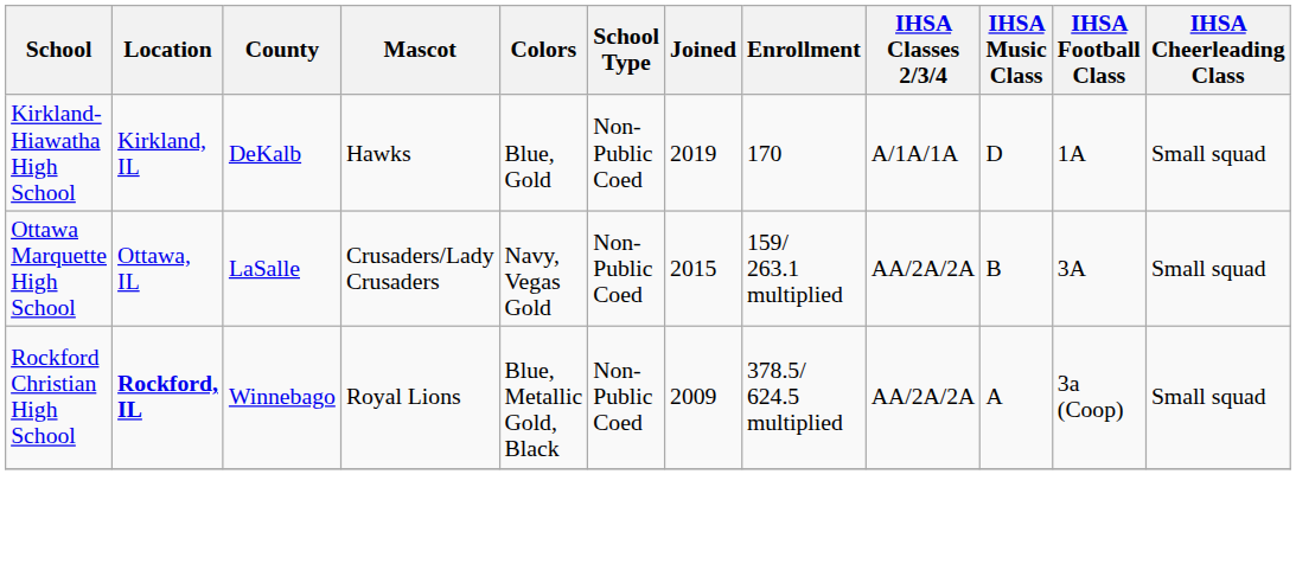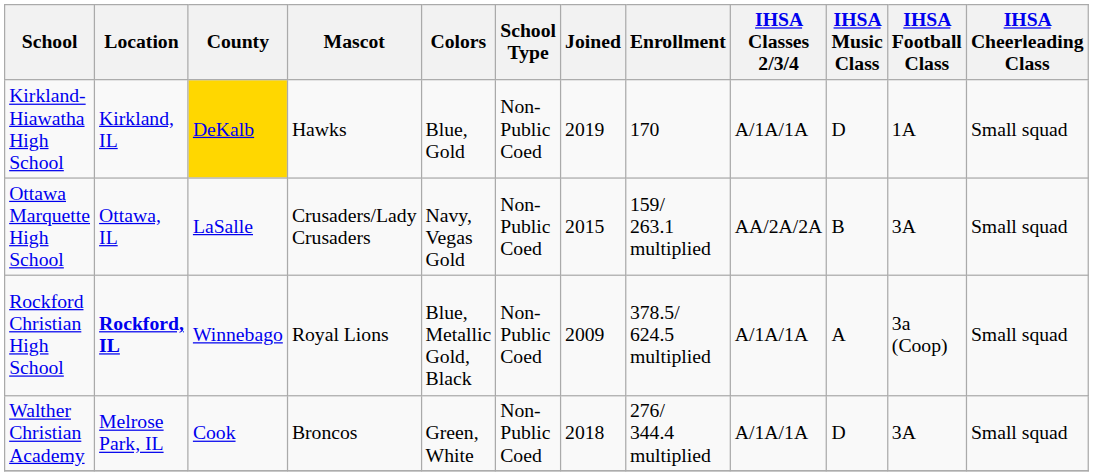 <table class="wikitable sortable" style="font-size:100%;">
 <tr>
 <th><strong>School</strong></th>
 <th><strong>Location</strong></th>
 <th><strong>County</strong></th>
 <th><strong>Mascot</strong></th>
 <th><strong>Colors</strong></th>
 <th><strong>School Type</strong></th>
 <th><strong>Joined</strong></th>
 <th><strong>Enrollment</strong></th>
 <th><a href='#'>IHSA</a> <strong>Classes 2/3/4</strong></th>
 <th><a href='#'>IHSA</a> <strong>Music Class</strong></th>
 <th><a href='#'>IHSA</a> <strong>Football Class</strong></th>
 <th><a href='#'>IHSA</a> <strong>Cheerleading Class</strong></th>
 </tr>
 <tr>
 <td><a href='#'>Kirkland-Hiawatha<br>High School</a></td>
 <td><a href='#'>Kirkland, IL</a></td>
-<td><a href='#'>DeKalb</a></td>
+<td style="background: gold;"><a href='#'>DeKalb</a></td>
 <td>Hawks</td>
 <td> <br>Blue, Gold</td>
 <td>Non-Public Coed</td>
 <td>2019</td>
 <td>170</td>
 <td>A/1A/1A</td>
 <td>D</td>
 <td>1A</td>
 <td>Small squad</td>
 </tr>
 <tr>
 <td><a href='#'>Ottawa Marquette<br>High School</a></td>
 <td><a href='#'>Ottawa, IL</a></td>
 <td><a href='#'>LaSalle</a></td>
 <td>Crusaders/Lady Crusaders</td>
 <td> <br>Navy, Vegas Gold</td>
 <td>Non-Public Coed</td>
 <td>2015</td>
 <td>159/<br>263.1 multiplied</td>
 <td>AA/2A/2A</td>
 <td>B</td>
 <td>3A</td>
 <td>Small squad</td>
 </tr>
 <tr>
 <td><a href='#'>Rockford Christian<br>High School</a></td>
 <td><strong><a href='#'>Rockford, IL</a></strong></td>
 <td><a href='#'>Winnebago</a></td>
 <td>Royal Lions</td>
 <td>  <br>Blue, Metallic Gold, Black</td>
 <td>Non-Public Coed</td>
 <td>2009</td>
 <td>378.5/<br>624.5 multiplied</td>
-<td>AA/2A/2A</td>
+<td>A/1A/1A</td>
 <td>A</td>
 <td>3a (Coop)</td>
 <td>Small squad</td>
 </tr>
 <tr>
+<td><a href='#'>Walther Christian<br>Academy</a></td>
+<td><a href='#'>Melrose Park, IL</a></td>
+<td><a href='#'>Cook</a></td>
+<td>Broncos</td>
+<td>  <br>Green, White</td>
+<td>Non-Public Coed</td>
+<td>2018</td>
+<td>276/<br>344.4 multiplied</td>
+<td>A/1A/1A</td>
+<td>D</td>
+<td>3A</td>
+<td>Small squad</td>
+</tr>
+<tr>
 </tr>
 </table>
